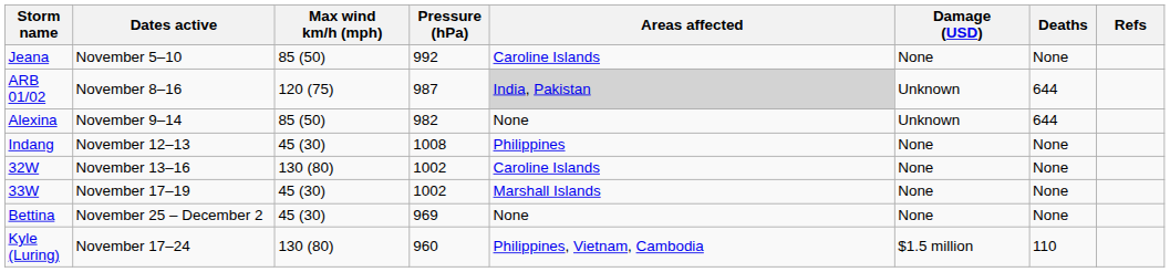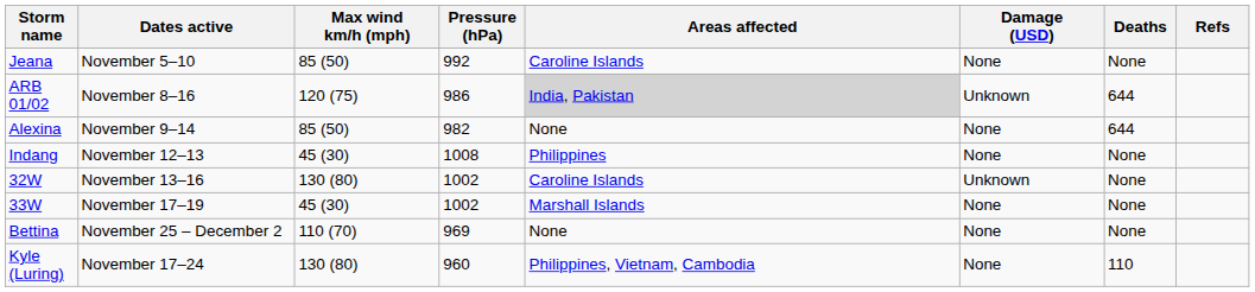 <table class="wikitable sortable">
 <tr>
 <th width="5%">Storm name</th>
 <th width="15%">Dates active</th>
 <th width="10%">Max wind<br>km/h (mph)</th>
 <th width="5%">Pressure<br>(hPa)</th>
 <th width="30%">Areas affected</th>
 <th width="10%">Damage<br>(<a href='#'>USD</a>)</th>
 <th width="5%">Deaths</th>
 <th width="5%">Refs</th>
 </tr>
 <tr>
 <td><a href='#'>Jeana</a></td>
 <td>November 5–10</td>
 <td>85 (50)</td>
 <td>992</td>
 <td><a href='#'>Caroline Islands</a></td>
 <td>None</td>
 <td>None</td>
 <td></td>
 </tr>
 <tr>
 <td><a href='#'>ARB 01/02</a></td>
 <td>November 8–16</td>
 <td>120 (75)</td>
-<td>987</td>
+<td>986</td>
 <td style="background: lightgrey;"><a href='#'>India</a>, <a href='#'>Pakistan</a></td>
 <td>Unknown</td>
 <td>644</td>
 <td></td>
 </tr>
 <tr>
 <td><a href='#'>Alexina</a></td>
 <td>November 9–14</td>
 <td>85 (50)</td>
 <td>982</td>
 <td>None</td>
-<td>Unknown</td>
+<td>None</td>
 <td>644</td>
 <td></td>
 </tr>
 <tr>
 <td><a href='#'>Indang</a></td>
 <td>November 12–13</td>
 <td>45 (30)</td>
 <td>1008</td>
 <td><a href='#'>Philippines</a></td>
 <td>None</td>
 <td>None</td>
 <td></td>
 </tr>
 <tr>
 <td><a href='#'>32W</a></td>
 <td>November 13–16</td>
 <td>130 (80)</td>
 <td>1002</td>
 <td><a href='#'>Caroline Islands</a></td>
-<td>None</td>
+<td>Unknown</td>
 <td>None</td>
 <td></td>
 </tr>
 <tr>
 <td><a href='#'>33W</a></td>
 <td>November 17–19</td>
 <td>45 (30)</td>
 <td>1002</td>
 <td><a href='#'>Marshall Islands</a></td>
 <td>None</td>
 <td>None</td>
 <td></td>
 </tr>
 <tr>
 <td><a href='#'>Bettina</a></td>
 <td>November 25 – December 2</td>
-<td>45 (30)</td>
+<td>110 (70)</td>
 <td>969</td>
 <td>None</td>
 <td>None</td>
 <td>None</td>
 <td></td>
 </tr>
 <tr>
 <td><a href='#'>Kyle (Luring)</a></td>
 <td>November 17–24</td>
 <td>130 (80)</td>
 <td>960</td>
 <td><a href='#'>Philippines</a>, <a href='#'>Vietnam</a>, <a href='#'>Cambodia</a></td>
-<td>$1.5 million</td>
+<td>None</td>
 <td>110</td>
 <td></td>
 </tr>
 </table>
